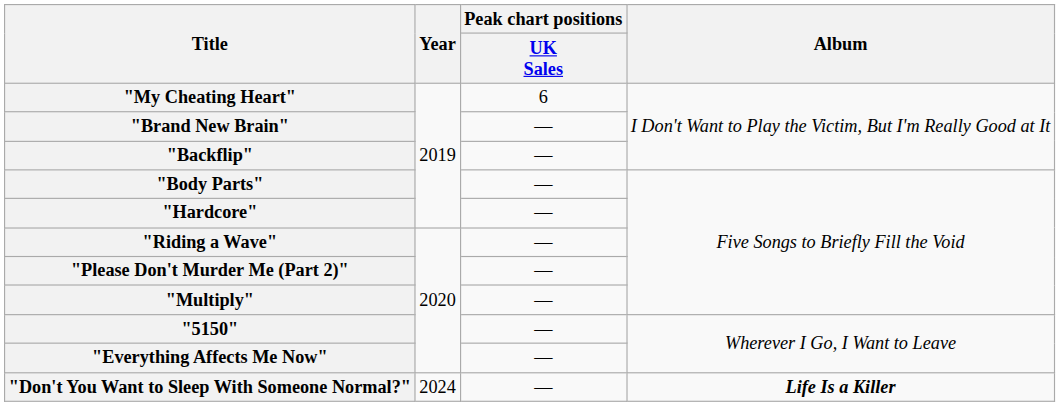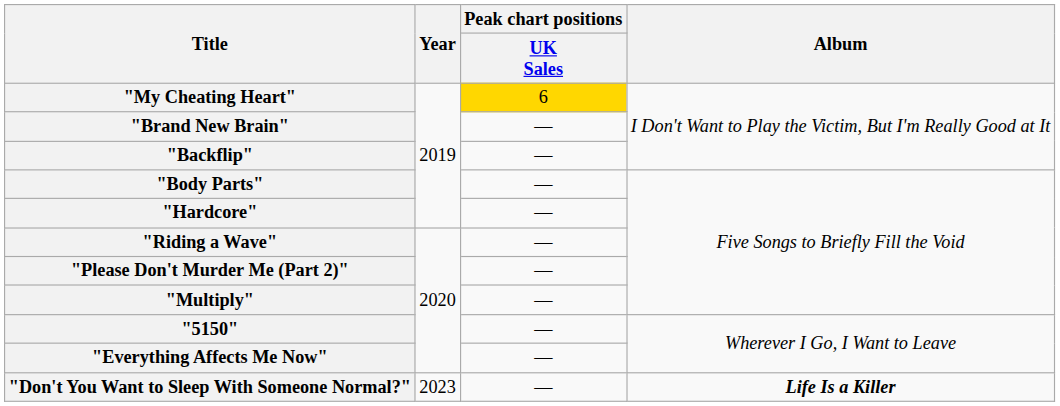 <table class="wikitable plainrowheaders" style="text-align:center;">
 <tr>
 <th scope="col" rowspan="2">Title</th>
 <th scope="col" rowspan="2">Year</th>
 <th scope="col" colspan="1">Peak chart positions</th>
 <th scope="col" rowspan="2">Album</th>
 </tr>
 <tr>
 <th style="font-size:100%;"><a href='#'>UK<br>Sales</a><br></th>
 </tr>
 <tr>
 <th scope="row">"My Cheating Heart"</th>
 <td rowspan="5">2019</td>
-<td>6</td>
+<td style="background: gold;">6</td>
 <td rowspan="3"><em>I Don't Want to Play the Victim, But I'm Really Good at It</em></td>
 </tr>
 <tr>
 <th scope="row">"Brand New Brain"</th>
 <td>—</td>
 </tr>
 <tr>
 <th scope="row">"Backflip"</th>
 <td>—</td>
 </tr>
 <tr>
 <th scope="row">"Body Parts"</th>
 <td>—</td>
 <td rowspan="5"><em>Five Songs to Briefly Fill the Void</em></td>
 </tr>
 <tr>
 <th scope="row">"Hardcore"</th>
 <td>—</td>
 </tr>
 <tr>
 <th scope="row">"Riding a Wave"</th>
 <td rowspan="5">2020</td>
 <td>—</td>
 </tr>
 <tr>
 <th scope="row">"Please Don't Murder Me (Part 2)"</th>
 <td>—</td>
 </tr>
 <tr>
 <th scope="row">"Multiply"<br></th>
 <td>—</td>
 </tr>
 <tr>
 <th scope="row">"5150"</th>
 <td>—</td>
 <td rowspan="2"><em>Wherever I Go, I Want to Leave</em></td>
 </tr>
 <tr>
 <th scope="row">"Everything Affects Me Now"</th>
 <td>—</td>
 </tr>
 <tr>
 <th scope="row">"Don't You Want to Sleep With Someone Normal?"</th>
-<td rowspan="1">2024</td>
+<td rowspan="1">2023</td>
 <td>—</td>
 <td rowspan="1"><strong><em>Life Is a Killer</em></strong></td>
 </tr>
 </table>
